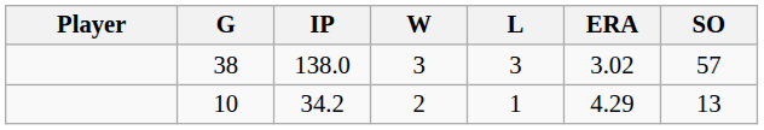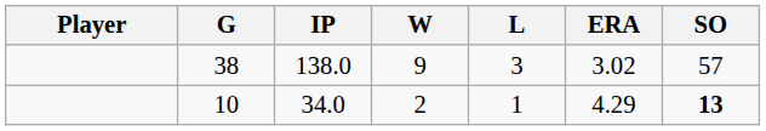 <table class="wikitable sortable">
 <tr>
 <th bgcolor="#DDDDFF" width="16%">Player</th>
 <th bgcolor="#DDDDFF" width="9%">G</th>
 <th bgcolor="#DDDDFF" width="9%">IP</th>
 <th bgcolor="#DDDDFF" width="9%">W</th>
 <th bgcolor="#DDDDFF" width="9%">L</th>
 <th bgcolor="#DDDDFF" width="9%">ERA</th>
 <th bgcolor="#DDDDFF" width="9%">SO</th>
 </tr>
 <tr align="center">
 <td></td>
 <td>38</td>
 <td>138.0</td>
-<td>3</td>
+<td>9</td>
 <td>3</td>
 <td>3.02</td>
 <td>57</td>
 </tr>
 <tr align="center">
 <td></td>
 <td>10</td>
-<td>34.2</td>
+<td>34.0</td>
 <td>2</td>
 <td>1</td>
 <td>4.29</td>
-<td>13</td>
+<td><strong>13</strong></td>
 </tr>
 </table>
